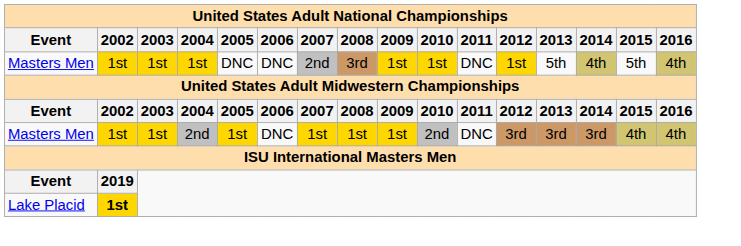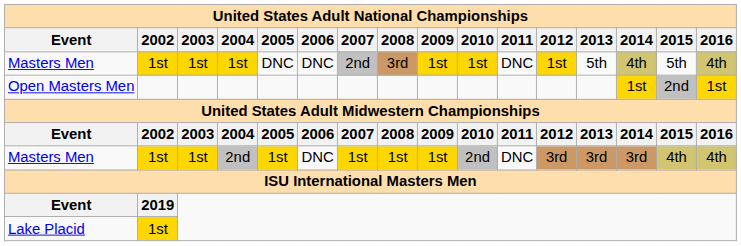 <table class="wikitable" style="text-align:center">
 <tr>
 <th style="background-color: #ffdead; " colspan=16 align=center><strong>United States Adult National Championships</strong></th>
 </tr>
 <tr>
 <th>Event</th>
 <th>2002</th>
 <th>2003</th>
 <th>2004</th>
 <th>2005</th>
 <th>2006</th>
 <th>2007</th>
 <th>2008</th>
 <th>2009</th>
 <th>2010</th>
 <th>2011</th>
 <th>2012</th>
 <th>2013</th>
 <th>2014</th>
 <th>2015</th>
 <th>2016</th>
 </tr>
 <tr>
 <td align=left><a href='#'>Masters Men</a></td>
 <td bgcolor=gold>1st</td>
 <td bgcolor=gold>1st</td>
 <td bgcolor=gold>1st</td>
 <td>DNC</td>
 <td>DNC</td>
 <td bgcolor=silver>2nd</td>
 <td bgcolor=cc9966>3rd</td>
 <td bgcolor=gold>1st</td>
 <td bgcolor=gold>1st</td>
 <td>DNC</td>
 <td bgcolor=gold>1st</td>
 <td>5th</td>
 <td bgcolor=d1c571>4th</td>
 <td>5th</td>
 <td bgcolor=d1c571>4th</td>
+</tr>
+<tr>
+<td align=left><a href='#'>Open Masters Men</a></td>
+<td></td>
+<td></td>
+<td></td>
+<td></td>
+<td></td>
+<td></td>
+<td></td>
+<td></td>
+<td></td>
+<td></td>
+<td></td>
+<td></td>
+<td bgcolor=gold>1st</td>
+<td bgcolor=silver>2nd</td>
+<td bgcolor=gold>1st</td>
 </tr>
 <tr>
 <th style="background-color: #ffdead; " colspan=16 align=center><strong>United States Adult Midwestern Championships</strong></th>
 </tr>
 <tr>
 <th>Event</th>
 <th>2002</th>
 <th>2003</th>
 <th>2004</th>
 <th>2005</th>
 <th>2006</th>
 <th>2007</th>
 <th>2008</th>
 <th>2009</th>
 <th>2010</th>
 <th>2011</th>
 <th>2012</th>
 <th>2013</th>
 <th>2014</th>
 <th>2015</th>
 <th>2016</th>
 </tr>
 <tr>
 <td align=left><a href='#'>Masters Men</a></td>
 <td bgcolor=gold>1st</td>
 <td bgcolor=gold>1st</td>
 <td bgcolor=silver>2nd</td>
 <td bgcolor=gold>1st</td>
 <td>DNC</td>
 <td bgcolor=gold>1st</td>
 <td bgcolor=gold>1st</td>
 <td bgcolor=gold>1st</td>
 <td bgcolor=silver>2nd</td>
 <td>DNC</td>
 <td bgcolor=cc9966>3rd</td>
 <td bgcolor=cc9966>3rd</td>
 <td bgcolor=cc9966>3rd</td>
 <td bgcolor=d1c571>4th</td>
 <td bgcolor=d1c571>4th</td>
 </tr>
 <tr>
 <th style="background-color: #ffdead; " colspan=16 align=center>ISU International Masters Men</th>
 </tr>
 <tr>
 <th>Event</th>
 <th>2019</th>
 </tr>
 <tr>
 <td align=left><a href='#'>Lake Placid</a></td>
-<td bgcolor=gold><strong>1st</strong></td>
+<td bgcolor=gold>1st</td>
 </tr>
 </table>
